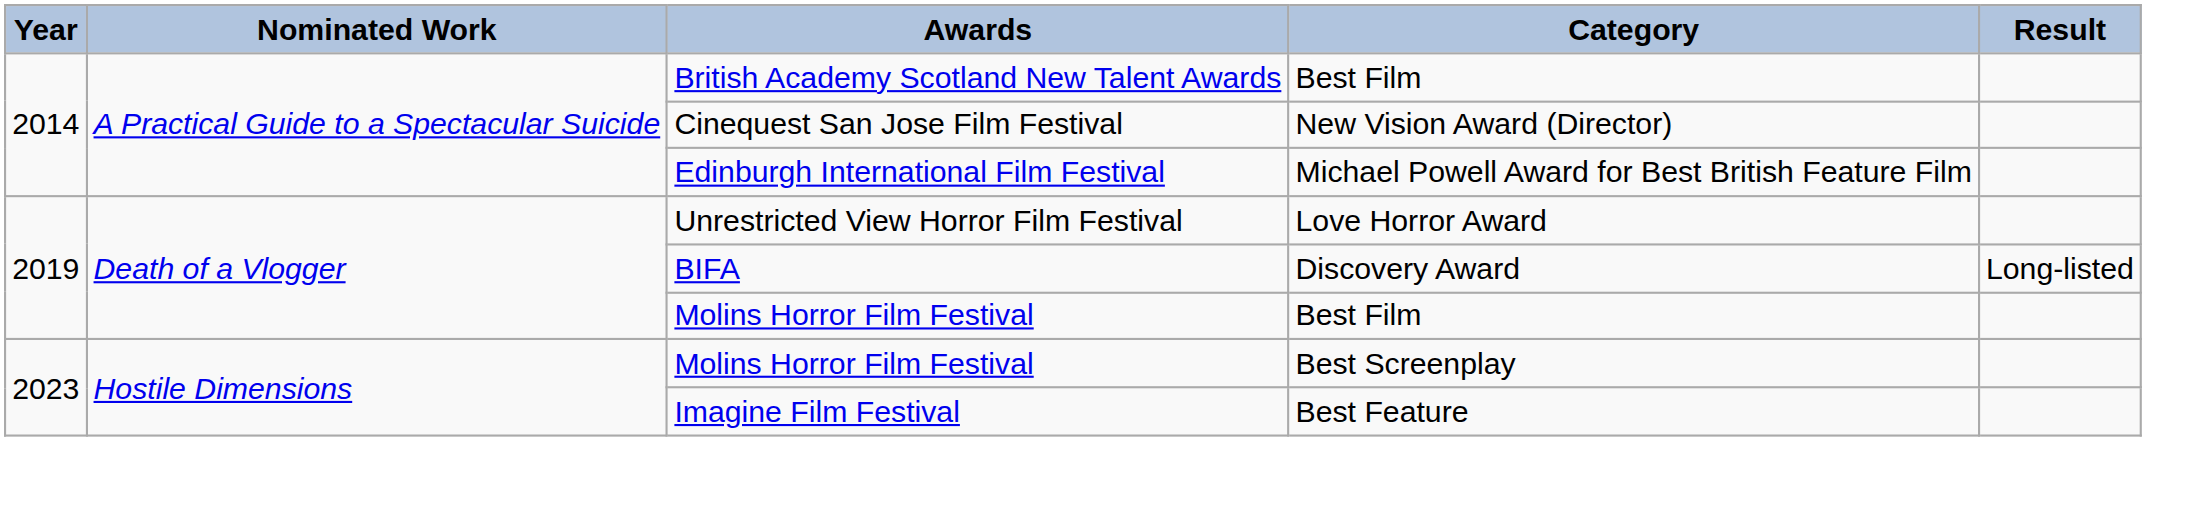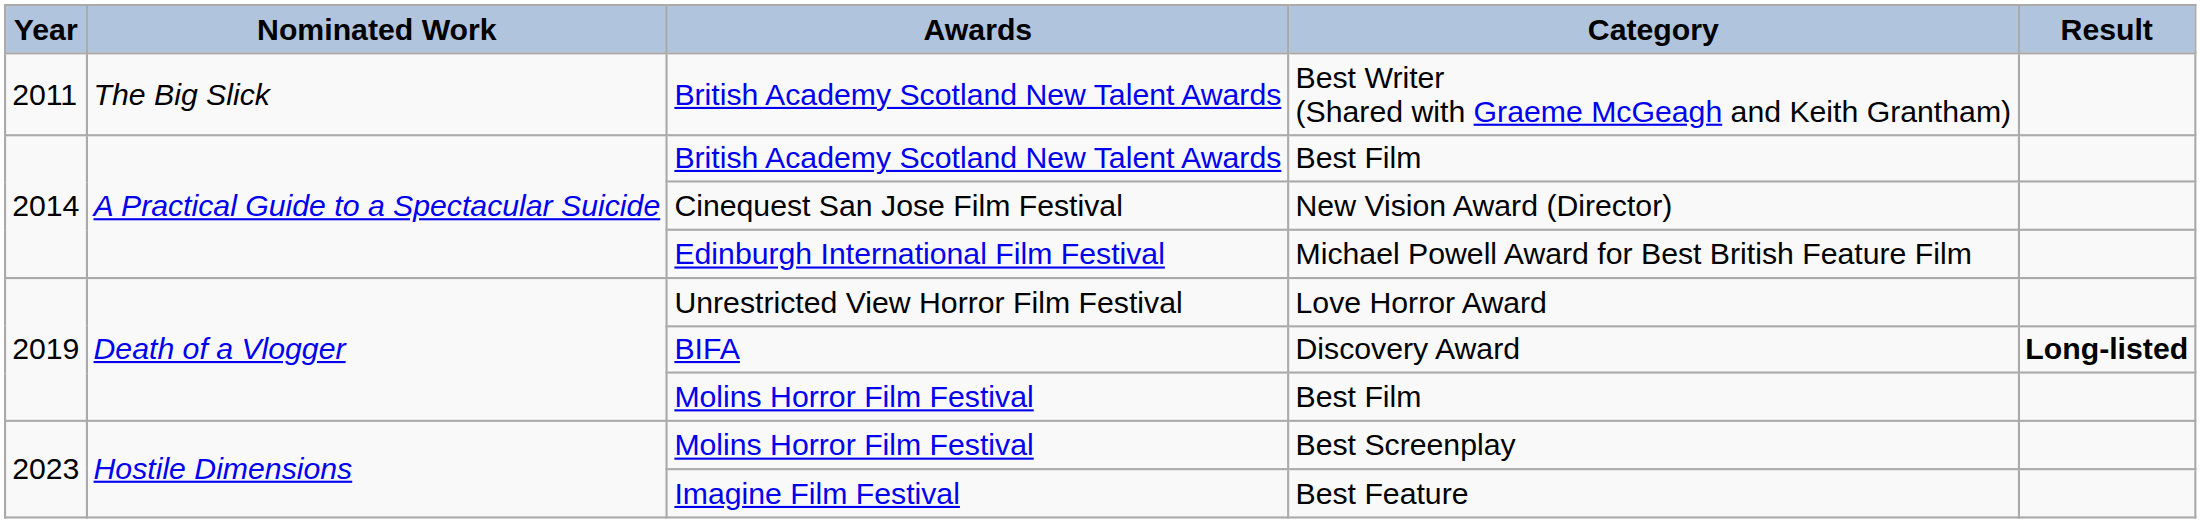 <table class="wikitable" style="font-size:90%">
 <tr style="text-align:center;">
 <th style="background:#B0C4DE;">Year</th>
 <th style="background:#B0C4DE;">Nominated Work</th>
 <th style="background:#B0C4DE;">Awards</th>
 <th style="background:#B0C4DE;">Category</th>
 <th style="background:#B0C4DE;">Result</th>
+</tr>
+<tr>
+<td>2011</td>
+<td><em>The Big Slick</em></td>
+<td><a href='#'>British Academy Scotland New Talent Awards</a></td>
+<td>Best Writer<br>(Shared with <a href='#'>Graeme McGeagh</a> and Keith Grantham)</td>
+<td></td>
 </tr>
 <tr>
 <td rowspan=3>2014</td>
 <td rowspan=3><em><a href='#'>A Practical Guide to a Spectacular Suicide</a></em></td>
 <td><a href='#'>British Academy Scotland New Talent Awards</a></td>
 <td>Best Film</td>
 <td></td>
 </tr>
 <tr>
 <td>Cinequest San Jose Film Festival</td>
 <td>New Vision Award (Director)</td>
 <td></td>
 </tr>
 <tr>
 <td><a href='#'>Edinburgh International Film Festival</a></td>
 <td>Michael Powell Award for Best British Feature Film</td>
 <td></td>
 </tr>
 <tr>
 <td rowspan="3">2019</td>
 <td rowspan="3"><em><a href='#'>Death of a Vlogger</a></em></td>
 <td>Unrestricted View Horror Film Festival</td>
 <td>Love Horror Award</td>
 <td></td>
 </tr>
 <tr>
 <td><a href='#'>BIFA</a></td>
 <td>Discovery Award</td>
-<td>Long-listed</td>
+<td><strong>Long-listed</strong></td>
 </tr>
 <tr>
 <td><a href='#'>Molins Horror Film Festival</a></td>
 <td>Best Film</td>
 <td></td>
 </tr>
 <tr>
 <td rowspan="2">2023</td>
 <td rowspan="2"><em><a href='#'>Hostile Dimensions</a></em></td>
 <td><a href='#'>Molins Horror Film Festival</a></td>
 <td>Best Screenplay</td>
 <td></td>
 </tr>
 <tr>
 <td><a href='#'>Imagine Film Festival</a></td>
 <td>Best Feature</td>
 <td></td>
 </tr>
 </table>
